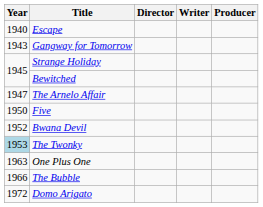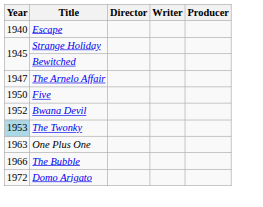 <table class="wikitable">
 <tr>
 <th>Year</th>
 <th>Title</th>
 <th>Director</th>
 <th>Writer</th>
 <th>Producer</th>
 </tr>
 <tr>
 <td>1940</td>
 <td><em><a href='#'>Escape</a></em></td>
-<td></td>
-<td></td>
-<td></td>
-</tr>
-<tr>
-<td>1943</td>
-<td><em><a href='#'>Gangway for Tomorrow</a></em></td>
 <td></td>
 <td></td>
 <td></td>
 </tr>
 <tr>
 <td rowspan=2>1945</td>
 <td><em><a href='#'>Strange Holiday</a></em></td>
 <td></td>
 <td></td>
 <td></td>
 </tr>
 <tr>
 <td><em><a href='#'>Bewitched</a></em></td>
 <td></td>
 <td></td>
 <td></td>
 </tr>
 <tr>
 <td>1947</td>
 <td><em><a href='#'>The Arnelo Affair</a></em></td>
 <td></td>
 <td></td>
 <td></td>
 </tr>
 <tr>
 <td>1950</td>
 <td><em><a href='#'>Five</a></em></td>
 <td></td>
 <td></td>
 <td></td>
 </tr>
 <tr>
 <td>1952</td>
 <td><em><a href='#'>Bwana Devil</a></em></td>
 <td></td>
 <td></td>
 <td></td>
 </tr>
 <tr>
 <td style="background: lightblue;">1953</td>
 <td><em><a href='#'>The Twonky</a></em></td>
 <td></td>
 <td></td>
 <td></td>
 </tr>
 <tr>
 <td>1963</td>
 <td><em>One Plus One</em></td>
 <td></td>
 <td></td>
 <td></td>
 </tr>
 <tr>
 <td>1966</td>
 <td><em><a href='#'>The Bubble</a></em></td>
 <td></td>
 <td></td>
 <td></td>
 </tr>
 <tr>
 <td>1972</td>
 <td><em><a href='#'>Domo Arigato</a></em></td>
 <td></td>
 <td></td>
 <td></td>
 </tr>
 </table>
